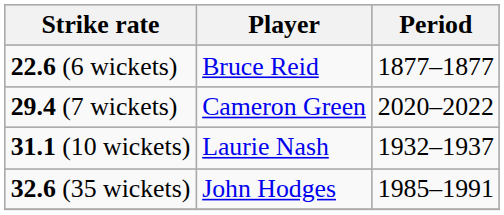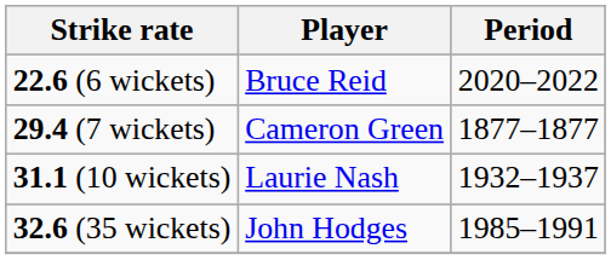 <table class="wikitable">
 <tr>
 <th>Strike rate</th>
 <th>Player</th>
 <th>Period</th>
 </tr>
 <tr>
 <td><strong>22.6</strong> (6 wickets)</td>
 <td> <a href='#'>Bruce Reid</a></td>
-<td>1877–1877</td>
+<td>2020–2022</td>
 </tr>
 <tr>
 <td><strong>29.4</strong> (7 wickets)</td>
 <td> <a href='#'>Cameron Green</a></td>
-<td>2020–2022</td>
+<td>1877–1877</td>
 </tr>
 <tr>
 <td><strong>31.1</strong> (10 wickets)</td>
 <td> <a href='#'>Laurie Nash</a></td>
 <td>1932–1937</td>
 </tr>
 <tr>
 <td><strong>32.6</strong> (35 wickets)</td>
 <td> <a href='#'>John Hodges</a></td>
 <td>1985–1991</td>
 </tr>
 <tr>
 </tr>
 </table>
